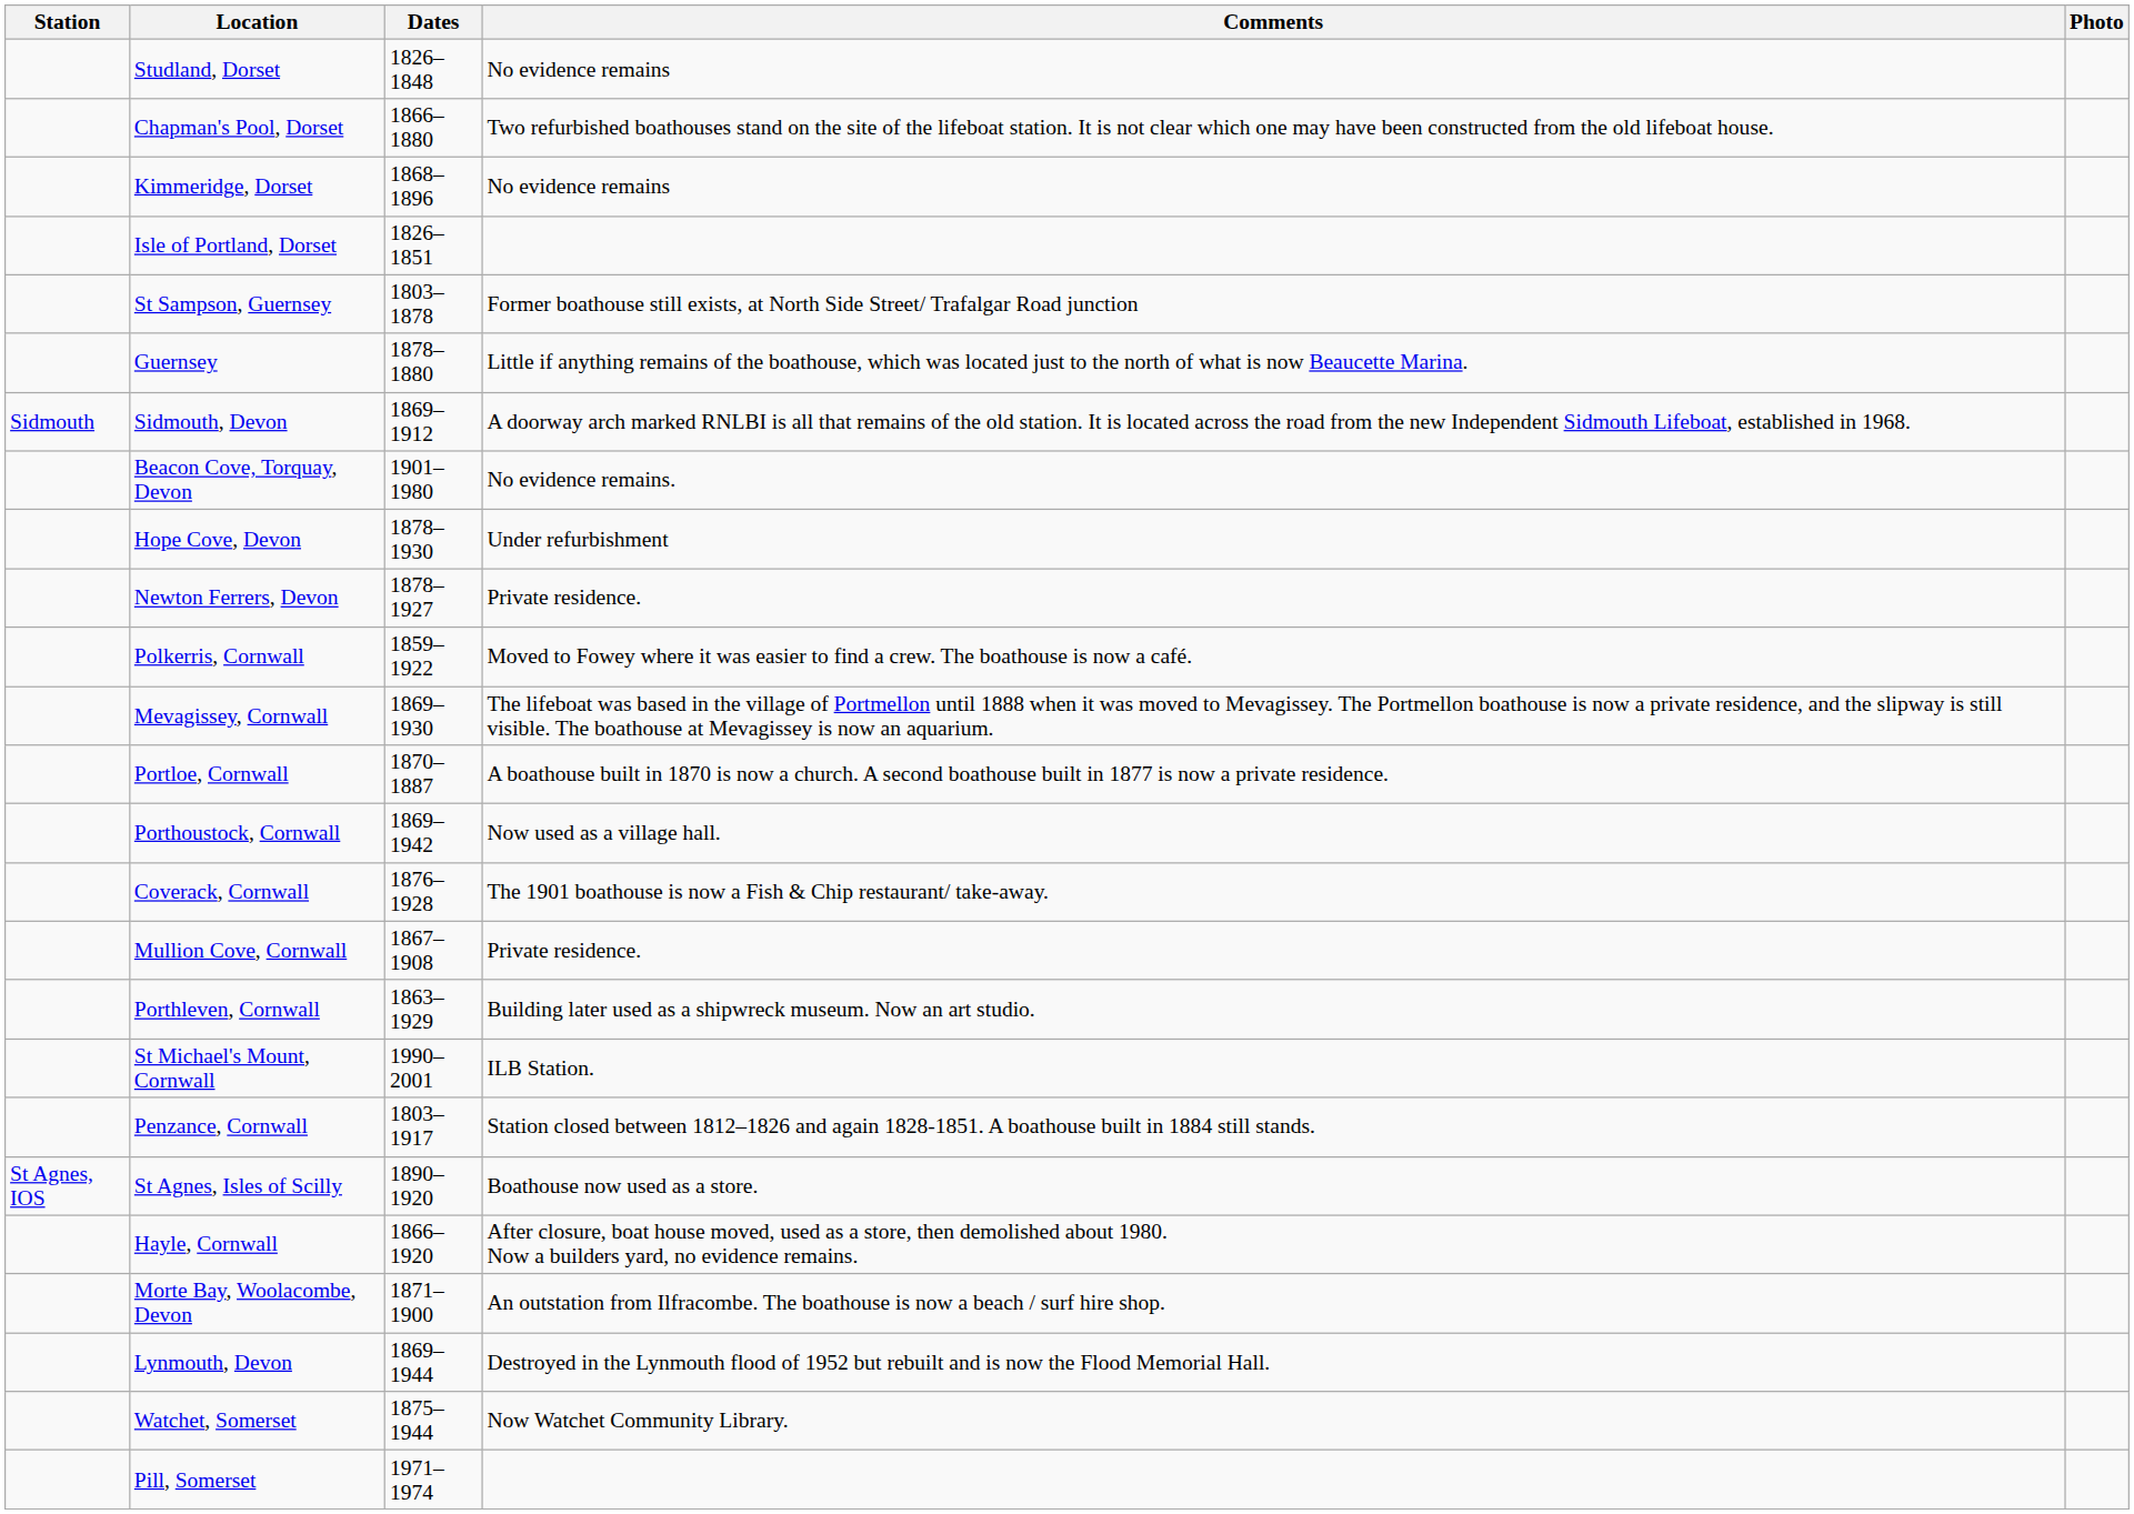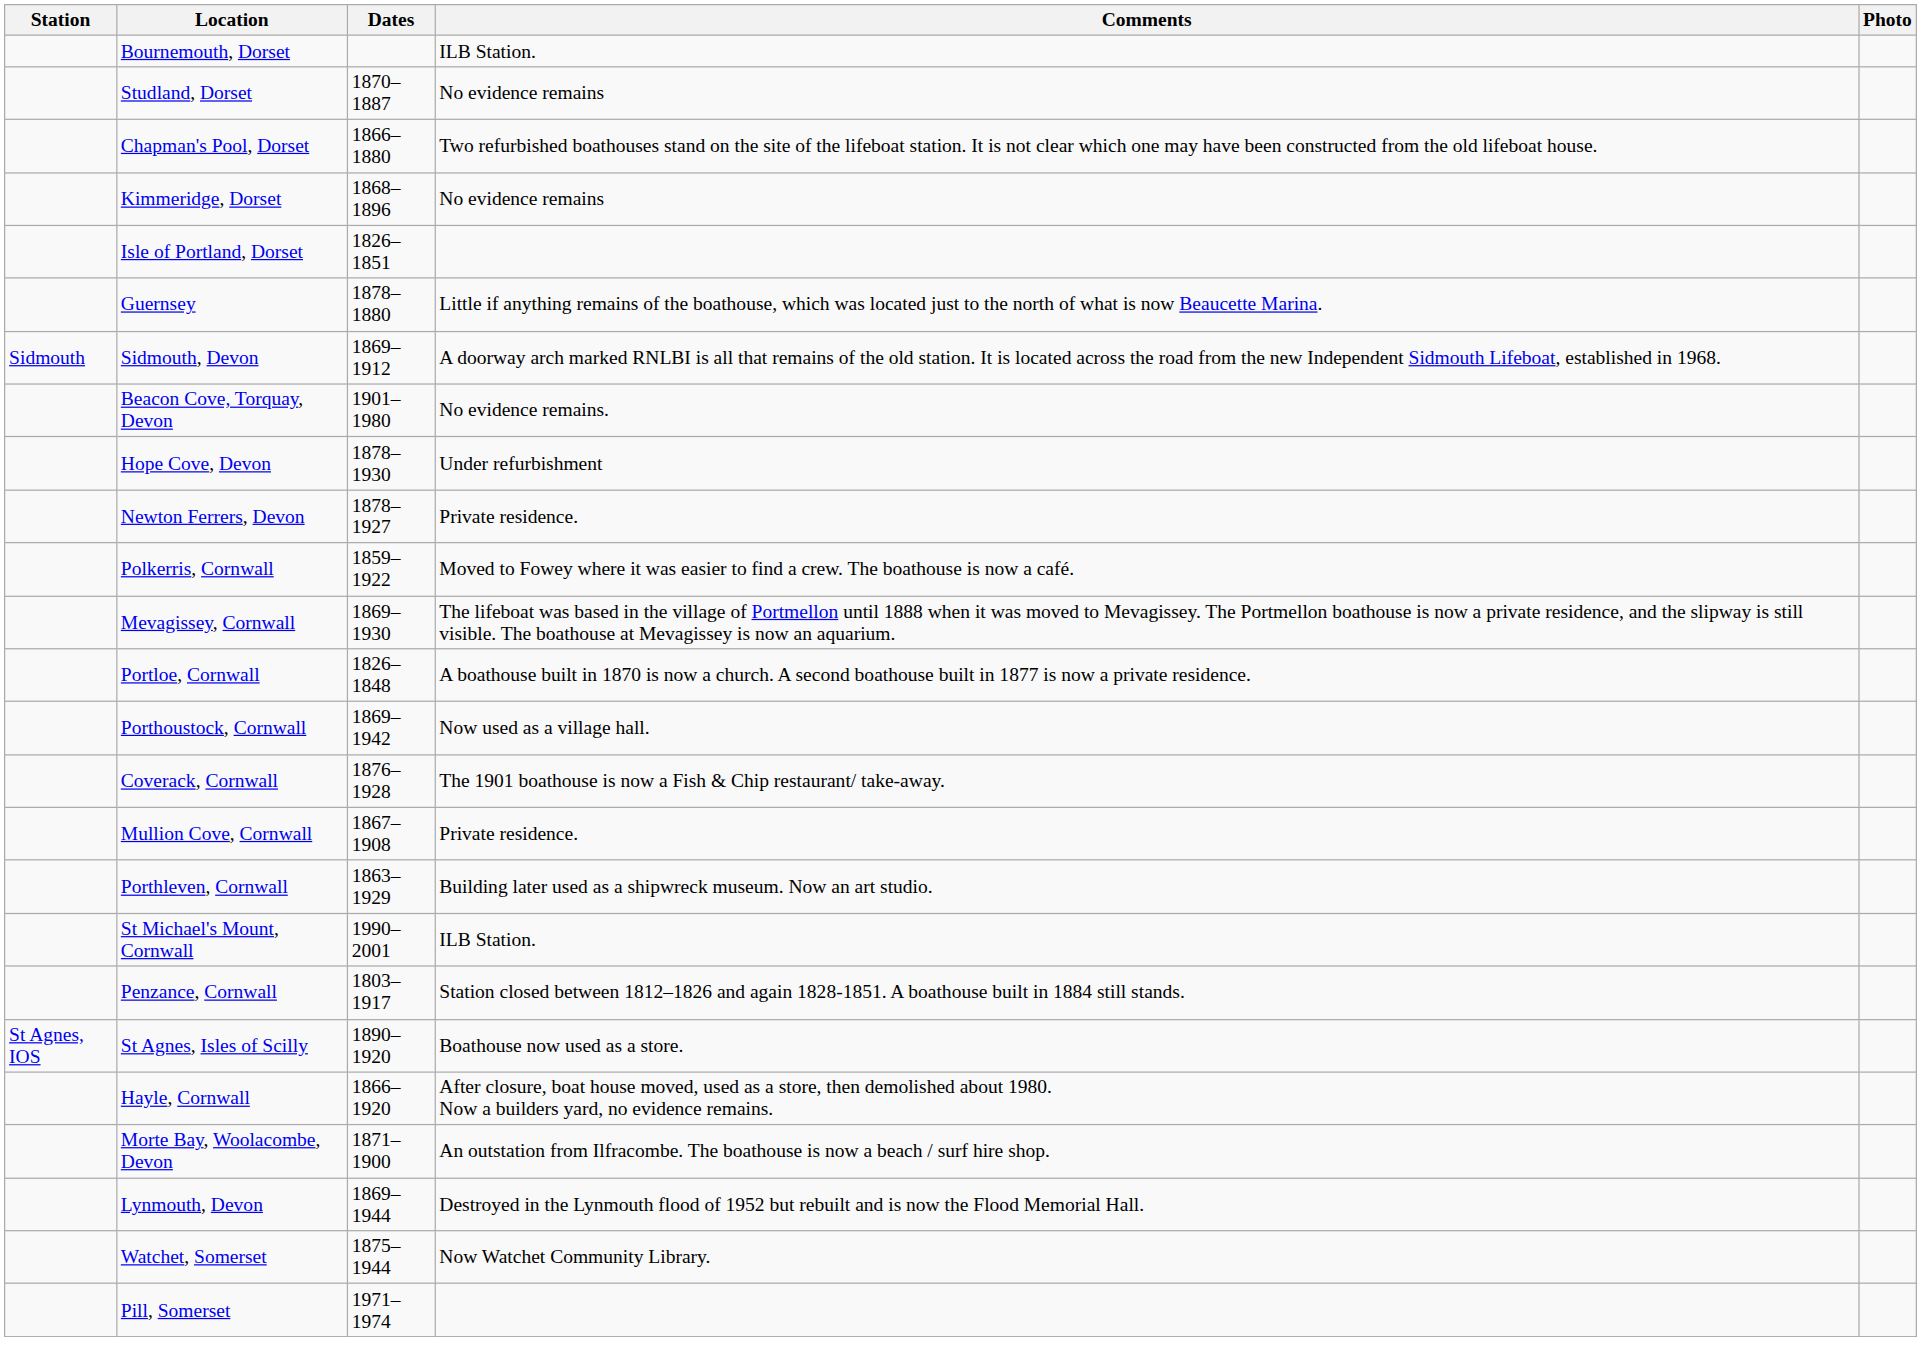 <table class="wikitable">
 <tr>
 <th>Station</th>
 <th>Location</th>
 <th>Dates</th>
 <th>Comments</th>
 <th>Photo</th>
 </tr>
 <tr>
 <td></td>
+<td><a href='#'>Bournemouth</a>, <a href='#'>Dorset</a></td>
+<td></td>
+<td>ILB Station.</td>
+<td></td>
+</tr>
+<tr>
+<td></td>
 <td><a href='#'>Studland</a>, <a href='#'>Dorset</a></td>
-<td>1826–1848</td>
+<td>1870–1887</td>
 <td>No evidence remains</td>
 <td></td>
 </tr>
 <tr>
 <td></td>
 <td><a href='#'>Chapman's Pool</a>, <a href='#'>Dorset</a></td>
 <td>1866–1880</td>
 <td>Two refurbished boathouses stand on the site of the lifeboat station. It is not clear which one may have been constructed from the old lifeboat house.</td>
 <td></td>
 </tr>
 <tr>
 <td></td>
 <td><a href='#'>Kimmeridge</a>, <a href='#'>Dorset</a></td>
 <td>1868–1896</td>
 <td>No evidence remains</td>
 <td></td>
 </tr>
 <tr>
 <td></td>
 <td><a href='#'>Isle of Portland</a>, <a href='#'>Dorset</a></td>
 <td>1826–1851</td>
 <td></td>
-<td></td>
-</tr>
-<tr>
-<td></td>
-<td><a href='#'>St Sampson</a>, <a href='#'>Guernsey</a></td>
-<td>1803–1878<br></td>
-<td>Former boathouse still exists, at North Side Street/ Trafalgar Road junction</td>
 <td></td>
 </tr>
 <tr>
 <td></td>
 <td><a href='#'>Guernsey</a></td>
 <td>1878–1880</td>
 <td>Little if anything remains of the boathouse, which was located just to the north of what is now <a href='#'>Beaucette Marina</a>.</td>
 <td></td>
 </tr>
 <tr>
 <td><a href='#'>Sidmouth</a></td>
 <td><a href='#'>Sidmouth</a>, <a href='#'>Devon</a></td>
 <td>1869–1912</td>
 <td>A doorway arch marked RNLBI is all that remains of the old station. It is located across the road from the new Independent <a href='#'>Sidmouth Lifeboat</a>, established in 1968.</td>
 <td></td>
 </tr>
 <tr>
 <td></td>
 <td><a href='#'>Beacon Cove, Torquay</a>, <a href='#'>Devon</a></td>
 <td>1901–1980</td>
 <td>No evidence remains. </td>
 <td></td>
 </tr>
 <tr>
 <td></td>
 <td><a href='#'>Hope Cove</a>, <a href='#'>Devon</a></td>
 <td>1878–1930</td>
 <td>Under refurbishment</td>
 <td></td>
 </tr>
 <tr>
 <td></td>
 <td><a href='#'>Newton Ferrers</a>, <a href='#'>Devon</a></td>
 <td>1878–1927</td>
 <td>Private residence.</td>
 <td></td>
 </tr>
 <tr>
 <td></td>
 <td><a href='#'>Polkerris</a>, <a href='#'>Cornwall</a></td>
 <td>1859–1922</td>
 <td>Moved to Fowey where it was easier to find a crew. The boathouse is now a café.</td>
 <td></td>
 </tr>
 <tr>
 <td></td>
 <td><a href='#'>Mevagissey</a>, <a href='#'>Cornwall</a></td>
 <td>1869–1930</td>
 <td>The lifeboat was based in the village of <a href='#'>Portmellon</a> until 1888 when it was moved to Mevagissey. The Portmellon boathouse is now a private residence, and the slipway is still visible. The boathouse at Mevagissey is now an aquarium.<br></td>
 <td></td>
 </tr>
 <tr>
 <td></td>
 <td><a href='#'>Portloe</a>, <a href='#'>Cornwall</a></td>
-<td>1870–1887</td>
+<td>1826–1848</td>
 <td>A boathouse built in 1870 is now a church. A second boathouse built in 1877 is now a private residence.</td>
 <td></td>
 </tr>
 <tr>
 <td></td>
 <td><a href='#'>Porthoustock</a>, <a href='#'>Cornwall</a></td>
 <td>1869–1942</td>
 <td>Now used as a village hall.</td>
 <td></td>
 </tr>
 <tr>
 <td></td>
 <td><a href='#'>Coverack</a>, <a href='#'>Cornwall</a></td>
 <td>1876–1928</td>
 <td>The 1901 boathouse is now a Fish & Chip restaurant/ take-away.</td>
 <td></td>
 </tr>
 <tr>
 <td></td>
 <td><a href='#'>Mullion Cove</a>, <a href='#'>Cornwall</a></td>
 <td>1867–1908</td>
 <td>Private residence.</td>
 <td></td>
 </tr>
 <tr>
 <td></td>
 <td><a href='#'>Porthleven</a>, <a href='#'>Cornwall</a></td>
 <td>1863–1929</td>
 <td>Building later used as a shipwreck museum. Now an art studio.</td>
 <td></td>
 </tr>
 <tr>
 <td></td>
 <td><a href='#'>St Michael's Mount</a>, <a href='#'>Cornwall</a></td>
 <td>1990–2001</td>
 <td>ILB Station.</td>
 <td></td>
 </tr>
 <tr>
 <td></td>
 <td><a href='#'>Penzance</a>, <a href='#'>Cornwall</a></td>
 <td>1803–1917</td>
 <td>Station closed between 1812–1826 and again 1828-1851. A boathouse built in 1884 still stands.</td>
 <td></td>
 </tr>
 <tr>
 <td><a href='#'>St Agnes, IOS</a></td>
 <td><a href='#'>St Agnes</a>, <a href='#'>Isles of Scilly</a></td>
 <td>1890–1920</td>
 <td>Boathouse now used as a store.</td>
 <td></td>
 </tr>
 <tr>
 <td></td>
 <td><a href='#'>Hayle</a>, <a href='#'>Cornwall</a></td>
 <td>1866–1920</td>
 <td>After closure, boat house moved, used as a store, then demolished about 1980.<br>Now a builders yard, no evidence remains.</td>
 <td></td>
 </tr>
 <tr>
 <td></td>
 <td><a href='#'>Morte Bay</a>, <a href='#'>Woolacombe</a>, <a href='#'>Devon</a></td>
 <td>1871–1900</td>
 <td>An outstation from Ilfracombe. The boathouse is now a beach / surf hire shop.</td>
 <td></td>
 </tr>
 <tr>
 <td></td>
 <td><a href='#'>Lynmouth</a>, <a href='#'>Devon</a></td>
 <td>1869–1944</td>
 <td>Destroyed in the Lynmouth flood of 1952 but rebuilt and is now the Flood Memorial Hall.</td>
 <td></td>
 </tr>
 <tr>
 <td></td>
 <td><a href='#'>Watchet</a>, <a href='#'>Somerset</a></td>
 <td>1875–1944</td>
 <td>Now Watchet Community Library.</td>
 <td></td>
 </tr>
 <tr>
 <td></td>
 <td><a href='#'>Pill</a>, <a href='#'>Somerset</a></td>
 <td>1971–1974</td>
 <td></td>
 <td></td>
 </tr>
 <tr>
 </tr>
 </table>
